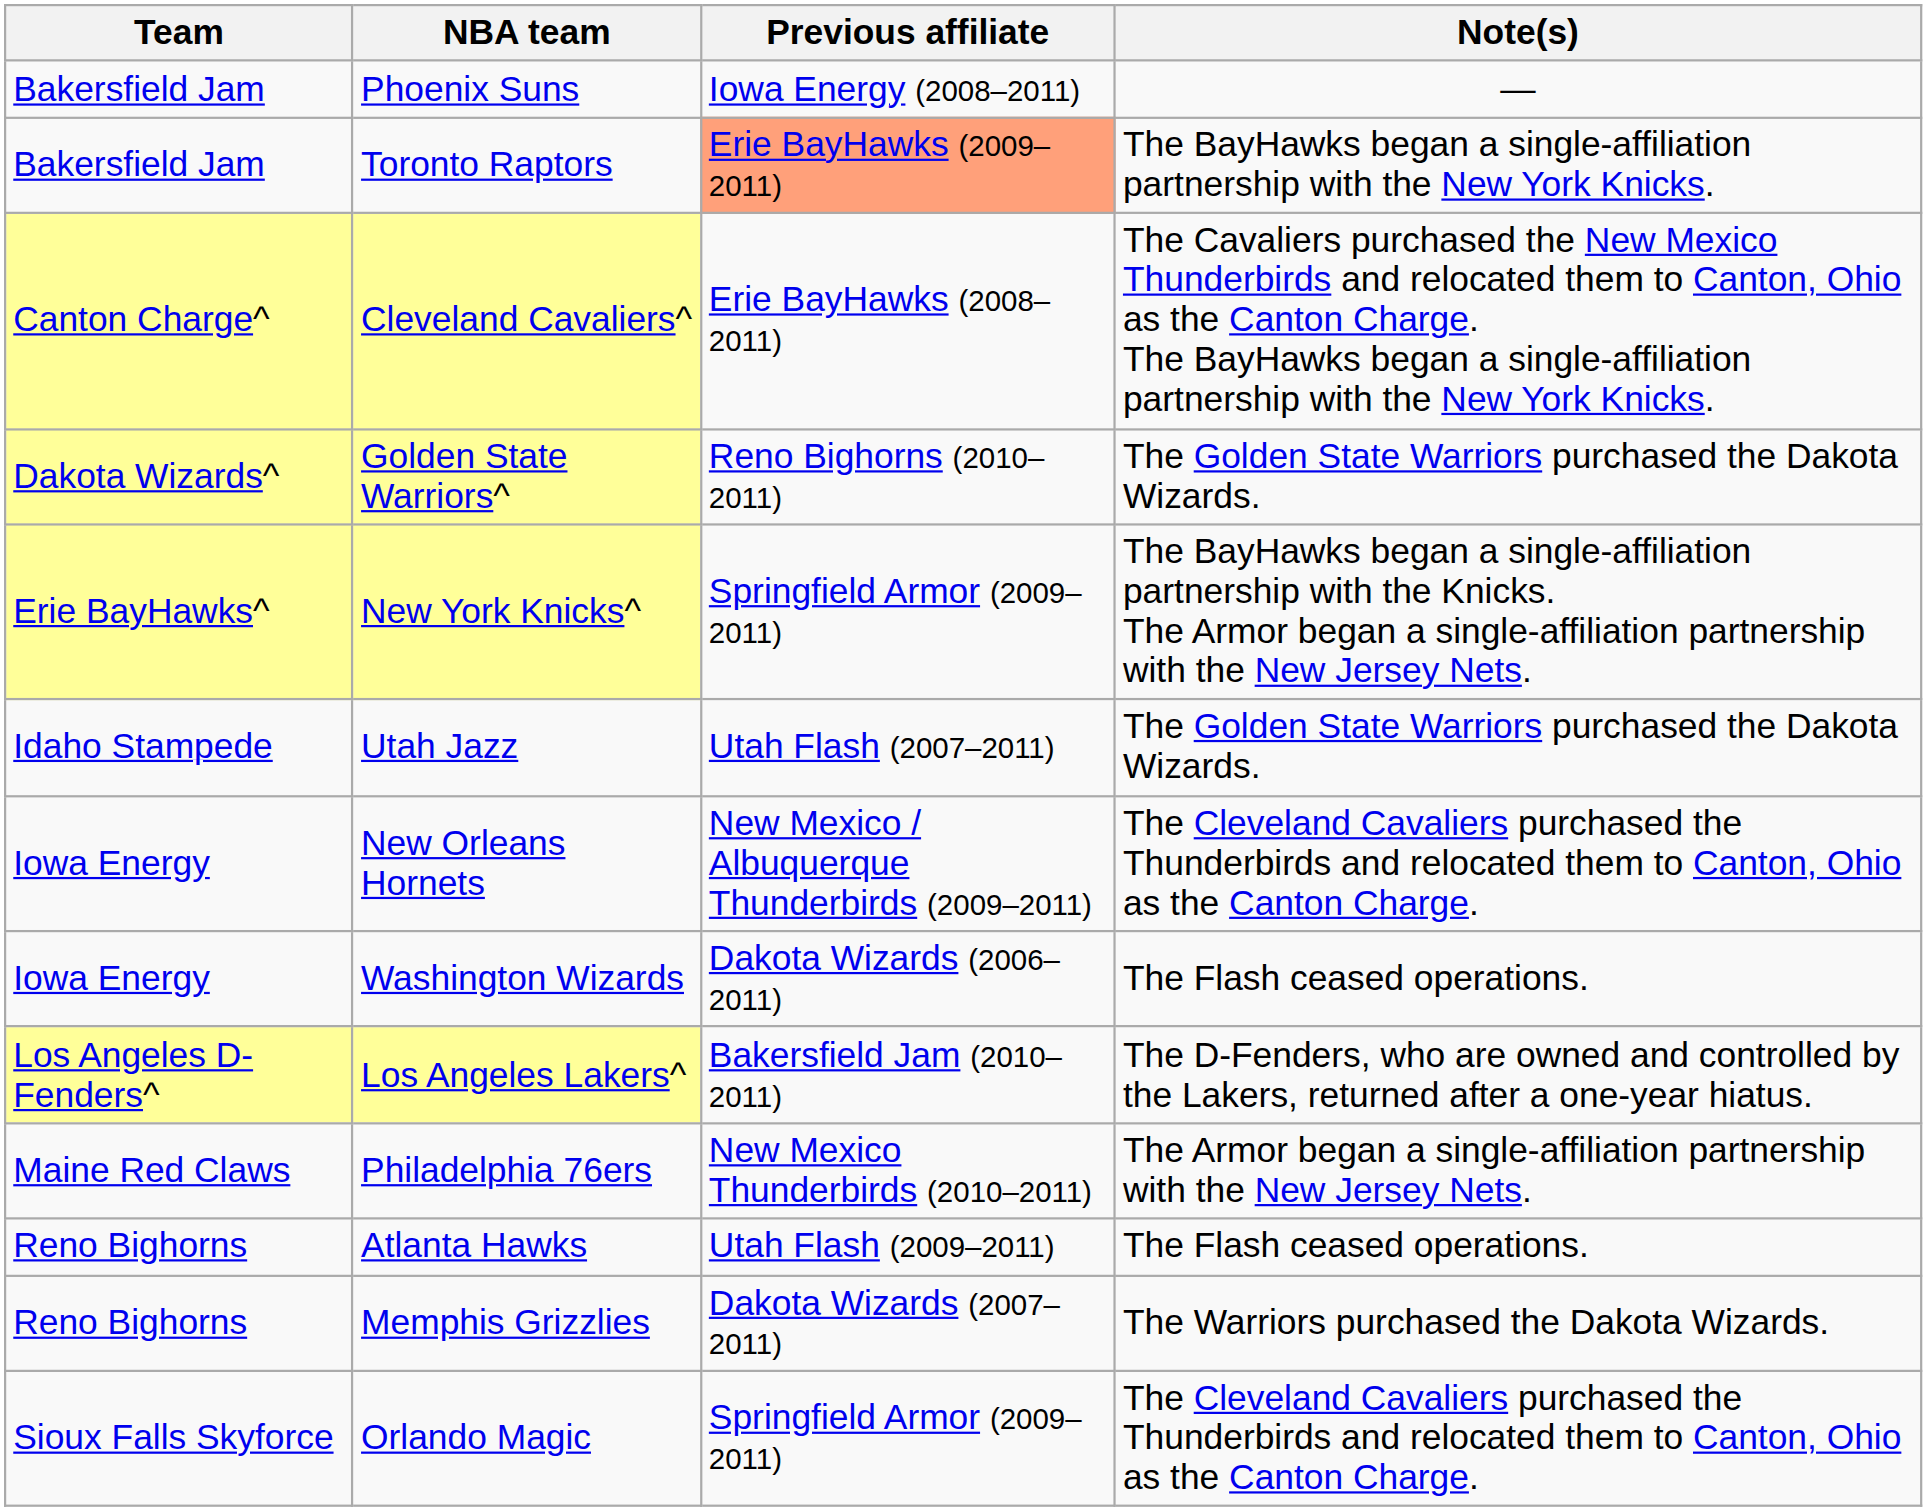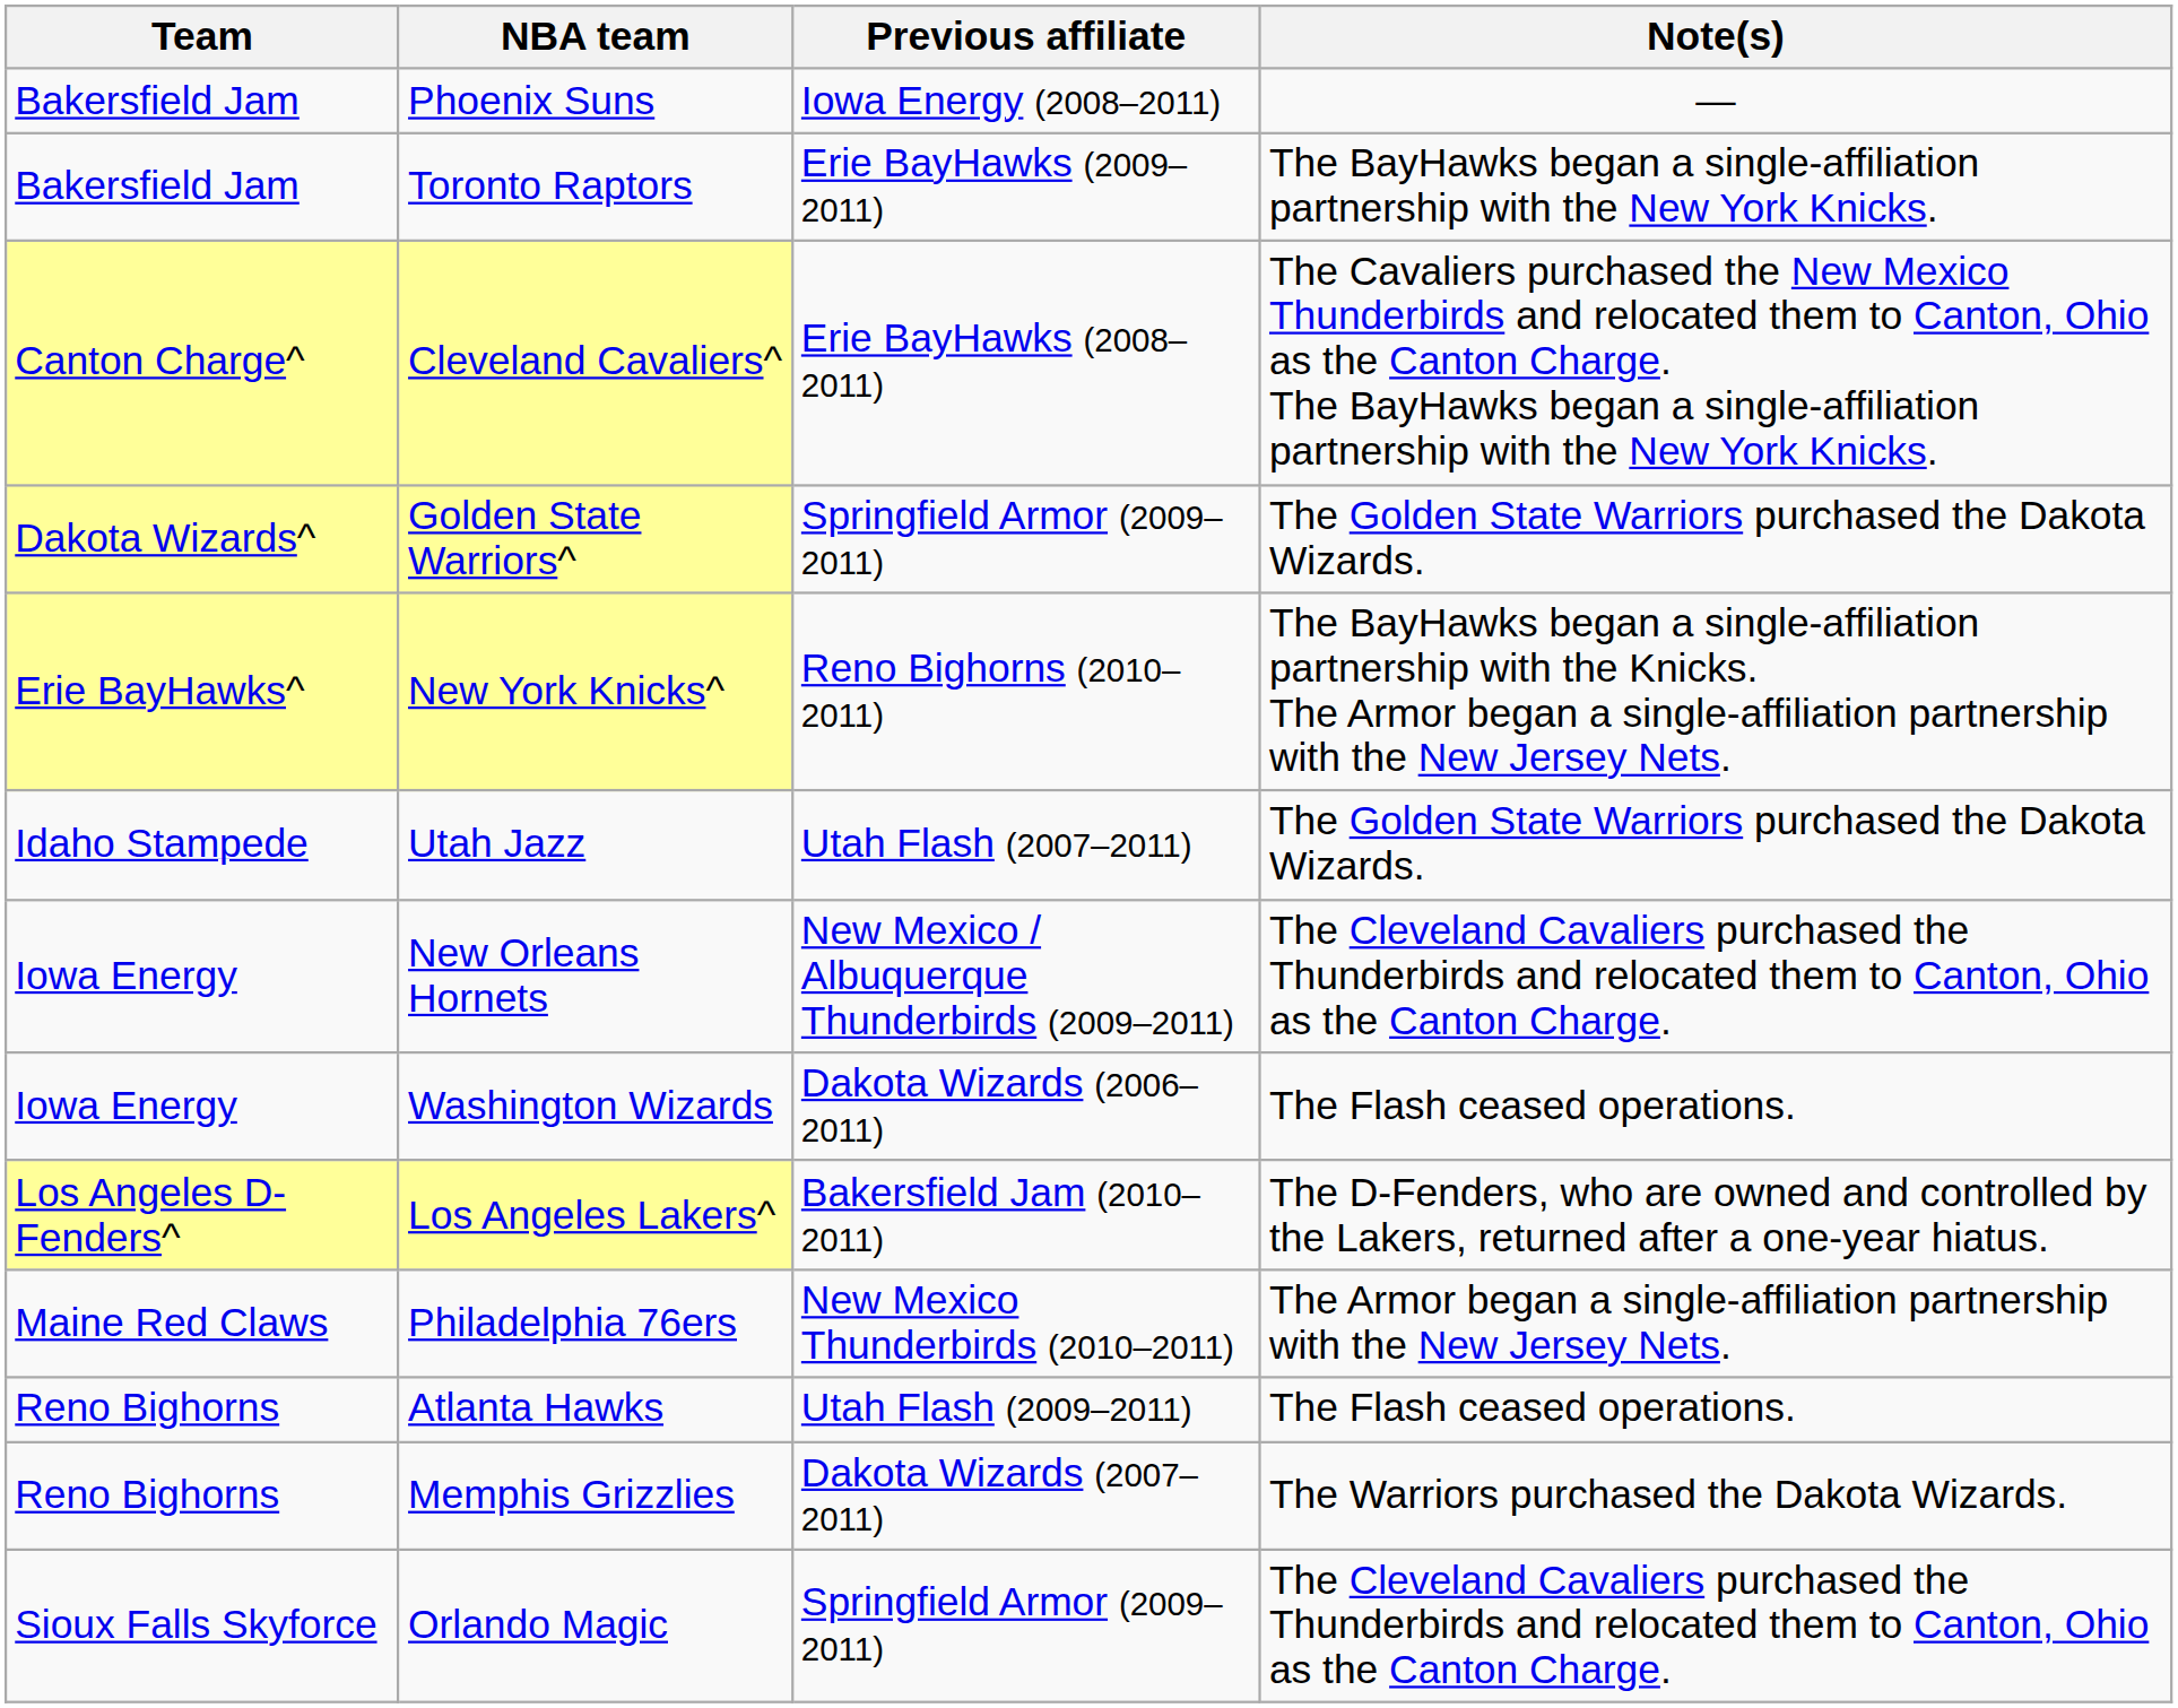 <table class="wikitable sortable" style="text-align:left">
 <tr>
 <th style="width:150px">Team</th>
 <th style="width:150px">NBA team</th>
 <th style="width:180px">Previous affiliate</th>
 <th class="unsortable">Note(s)</th>
 </tr>
 <tr>
 <td><a href='#'>Bakersfield Jam</a></td>
 <td><a href='#'>Phoenix Suns</a></td>
 <td><a href='#'>Iowa Energy</a> <small>(2008–2011)</small></td>
 <td align=center>—</td>
 </tr>
 <tr>
 <td><a href='#'>Bakersfield Jam</a></td>
 <td><a href='#'>Toronto Raptors</a></td>
-<td style="background: lightsalmon;"><a href='#'>Erie BayHawks</a> <small>(2009–2011)</small></td>
+<td><a href='#'>Erie BayHawks</a> <small>(2009–2011)</small></td>
 <td>The BayHawks began a single-affiliation partnership with the <a href='#'>New York Knicks</a>.</td>
 </tr>
 <tr>
 <td style="background-color:#FFFF99"><a href='#'>Canton Charge</a>^</td>
 <td style="background-color:#FFFF99"><a href='#'>Cleveland Cavaliers</a>^</td>
 <td><a href='#'>Erie BayHawks</a> <small>(2008–2011)</small></td>
 <td>The Cavaliers purchased the <a href='#'>New Mexico Thunderbirds</a> and relocated them to <a href='#'>Canton, Ohio</a> as the <a href='#'>Canton Charge</a>.<br>The BayHawks began a single-affiliation partnership with the <a href='#'>New York Knicks</a>.</td>
 </tr>
 <tr>
 <td style="background-color:#FFFF99"><a href='#'>Dakota Wizards</a>^</td>
 <td style="background-color:#FFFF99"><a href='#'>Golden State Warriors</a>^</td>
-<td><a href='#'>Reno Bighorns</a> <small>(2010–2011)</small></td>
+<td><a href='#'>Springfield Armor</a> <small>(2009–2011)</small></td>
 <td>The <a href='#'>Golden State Warriors</a> purchased the Dakota Wizards.</td>
 </tr>
 <tr>
 <td style="background-color:#FFFF99"><a href='#'>Erie BayHawks</a>^</td>
 <td style="background-color:#FFFF99"><a href='#'>New York Knicks</a>^</td>
-<td><a href='#'>Springfield Armor</a> <small>(2009–2011)</small></td>
+<td><a href='#'>Reno Bighorns</a> <small>(2010–2011)</small></td>
 <td>The BayHawks began a single-affiliation partnership with the Knicks.<br>The Armor began a single-affiliation partnership with the <a href='#'>New Jersey Nets</a>.</td>
 </tr>
 <tr>
 <td><a href='#'>Idaho Stampede</a></td>
 <td><a href='#'>Utah Jazz</a></td>
 <td><a href='#'>Utah Flash</a> <small>(2007–2011)</small></td>
 <td>The <a href='#'>Golden State Warriors</a> purchased the Dakota Wizards.</td>
 </tr>
 <tr>
 <td><a href='#'>Iowa Energy</a></td>
 <td><a href='#'>New Orleans Hornets</a></td>
 <td><a href='#'>New Mexico / Albuquerque Thunderbirds</a> <small>(2009–2011)</small></td>
 <td>The <a href='#'>Cleveland Cavaliers</a> purchased the Thunderbirds and relocated them to <a href='#'>Canton, Ohio</a> as the <a href='#'>Canton Charge</a>.</td>
 </tr>
 <tr>
 <td><a href='#'>Iowa Energy</a></td>
 <td><a href='#'>Washington Wizards</a></td>
 <td><a href='#'>Dakota Wizards</a> <small>(2006–2011)</small></td>
 <td>The Flash ceased operations.</td>
 </tr>
 <tr>
 <td style="background-color:#FFFF99"><a href='#'>Los Angeles D-Fenders</a>^</td>
 <td style="background-color:#FFFF99"><a href='#'>Los Angeles Lakers</a>^</td>
 <td><a href='#'>Bakersfield Jam</a> <small>(2010–2011)</small></td>
 <td>The D-Fenders, who are owned and controlled by the Lakers, returned after a one-year hiatus.</td>
 </tr>
 <tr>
 <td><a href='#'>Maine Red Claws</a></td>
 <td><a href='#'>Philadelphia 76ers</a></td>
 <td><a href='#'>New Mexico Thunderbirds</a> <small>(2010–2011)</small></td>
 <td>The Armor began a single-affiliation partnership with the <a href='#'>New Jersey Nets</a>.</td>
 </tr>
 <tr>
 <td><a href='#'>Reno Bighorns</a></td>
 <td><a href='#'>Atlanta Hawks</a></td>
 <td><a href='#'>Utah Flash</a> <small>(2009–2011)</small></td>
 <td>The Flash ceased operations.</td>
 </tr>
 <tr>
 <td><a href='#'>Reno Bighorns</a></td>
 <td><a href='#'>Memphis Grizzlies</a></td>
 <td><a href='#'>Dakota Wizards</a> <small>(2007–2011)</small></td>
 <td>The Warriors purchased the Dakota Wizards.</td>
 </tr>
 <tr>
 <td><a href='#'>Sioux Falls Skyforce</a></td>
 <td><a href='#'>Orlando Magic</a></td>
 <td><a href='#'>Springfield Armor</a> <small>(2009–2011)</small></td>
 <td>The <a href='#'>Cleveland Cavaliers</a> purchased the Thunderbirds and relocated them to <a href='#'>Canton, Ohio</a> as the <a href='#'>Canton Charge</a>.</td>
 </tr>
 </table>
